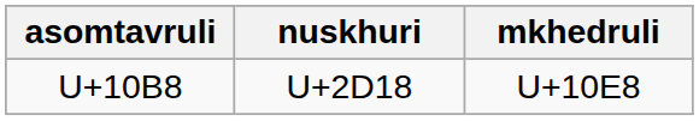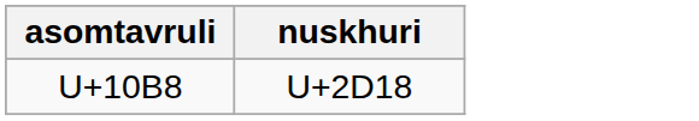 <table class="wikitable" style="width:100">
 <tr>
 <th width="100">asomtavruli</th>
 <th width="100">nuskhuri</th>
-<th width="100">mkhedruli</th>
 </tr>
 <tr>
 <td align="center">U+10B8</td>
 <td align="center">U+2D18</td>
-<td align="center">U+10E8</td>
 </tr>
 </table>
